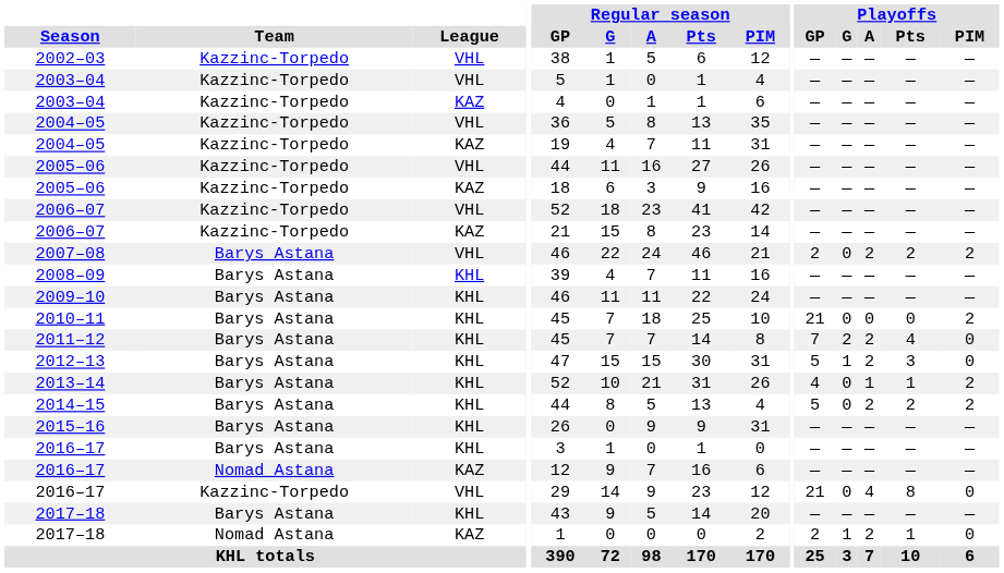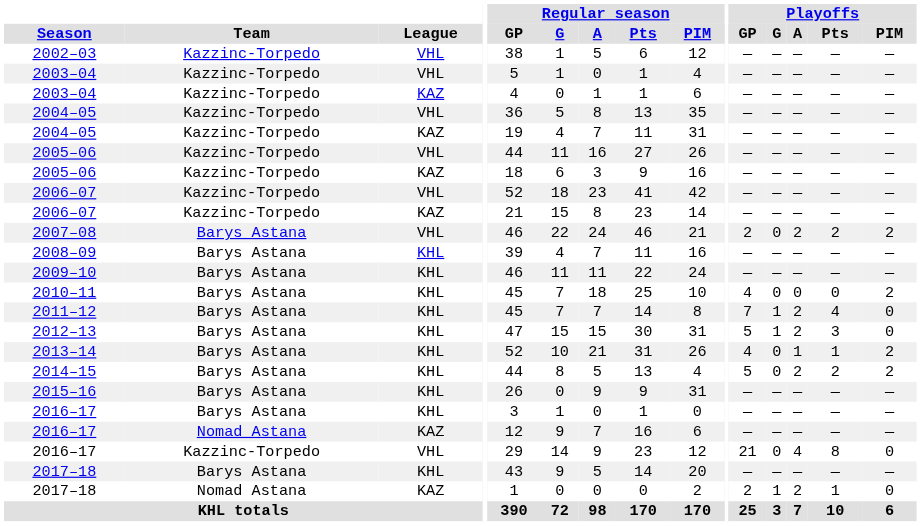 <table border="0" cellpadding="1" cellspacing="0" style="text-align:center; width:60em">
 <tr bgcolor="#e0e0e0">
 <th colspan="3" bgcolor="#ffffff"></th>
 <th rowspan="99" bgcolor="#ffffff"></th>
 <th colspan="5"><a href='#'>Regular season</a></th>
 <th rowspan="99" bgcolor="#ffffff"></th>
 <th colspan="5"><a href='#'>Playoffs</a></th>
 </tr>
 <tr bgcolor="#e0e0e0">
 <th><a href='#'>Season</a></th>
 <th>Team</th>
 <th>League</th>
 <th>GP</th>
 <th><a href='#'>G</a></th>
 <th><a href='#'>A</a></th>
 <th><a href='#'>Pts</a></th>
 <th><a href='#'>PIM</a></th>
 <th>GP</th>
 <th>G</th>
 <th>A</th>
 <th>Pts</th>
 <th>PIM</th>
 </tr>
 <tr>
 <td><a href='#'>2002–03</a></td>
 <td><a href='#'>Kazzinc-Torpedo</a></td>
 <td><a href='#'>VHL</a></td>
 <td>38</td>
 <td>1</td>
 <td>5</td>
 <td>6</td>
 <td>12</td>
 <td>—</td>
 <td>—</td>
 <td>—</td>
 <td>—</td>
 <td>—</td>
 </tr>
 <tr bgcolor="#f0f0f0">
 <td><a href='#'>2003–04</a></td>
 <td>Kazzinc-Torpedo</td>
 <td>VHL</td>
 <td>5</td>
 <td>1</td>
 <td>0</td>
 <td>1</td>
 <td>4</td>
 <td>—</td>
 <td>—</td>
 <td>—</td>
 <td>—</td>
 <td>—</td>
 </tr>
 <tr>
 <td><a href='#'>2003–04</a></td>
 <td>Kazzinc-Torpedo</td>
 <td><a href='#'>KAZ</a></td>
 <td>4</td>
 <td>0</td>
 <td>1</td>
 <td>1</td>
 <td>6</td>
 <td>—</td>
 <td>—</td>
 <td>—</td>
 <td>—</td>
 <td>—</td>
 </tr>
 <tr bgcolor="#f0f0f0">
 <td><a href='#'>2004–05</a></td>
 <td>Kazzinc-Torpedo</td>
 <td>VHL</td>
 <td>36</td>
 <td>5</td>
 <td>8</td>
 <td>13</td>
 <td>35</td>
 <td>—</td>
 <td>—</td>
 <td>—</td>
 <td>—</td>
 <td>—</td>
 </tr>
 <tr>
 <td><a href='#'>2004–05</a></td>
 <td>Kazzinc-Torpedo</td>
 <td>KAZ</td>
 <td>19</td>
 <td>4</td>
 <td>7</td>
 <td>11</td>
 <td>31</td>
 <td>—</td>
 <td>—</td>
 <td>—</td>
 <td>—</td>
 <td>—</td>
 </tr>
 <tr bgcolor="#f0f0f0">
 <td><a href='#'>2005–06</a></td>
 <td>Kazzinc-Torpedo</td>
 <td>VHL</td>
 <td>44</td>
 <td>11</td>
 <td>16</td>
 <td>27</td>
 <td>26</td>
 <td>—</td>
 <td>—</td>
 <td>—</td>
 <td>—</td>
 <td>—</td>
 </tr>
 <tr>
 <td><a href='#'>2005–06</a></td>
 <td>Kazzinc-Torpedo</td>
 <td>KAZ</td>
 <td>18</td>
 <td>6</td>
 <td>3</td>
 <td>9</td>
 <td>16</td>
 <td>—</td>
 <td>—</td>
 <td>—</td>
 <td>—</td>
 <td>—</td>
 </tr>
 <tr bgcolor="#f0f0f0">
 <td><a href='#'>2006–07</a></td>
 <td>Kazzinc-Torpedo</td>
 <td>VHL</td>
 <td>52</td>
 <td>18</td>
 <td>23</td>
 <td>41</td>
 <td>42</td>
 <td>—</td>
 <td>—</td>
 <td>—</td>
 <td>—</td>
 <td>—</td>
 </tr>
 <tr>
 <td><a href='#'>2006–07</a></td>
 <td>Kazzinc-Torpedo</td>
 <td>KAZ</td>
 <td>21</td>
 <td>15</td>
 <td>8</td>
 <td>23</td>
 <td>14</td>
 <td>—</td>
 <td>—</td>
 <td>—</td>
 <td>—</td>
 <td>—</td>
 </tr>
 <tr bgcolor="#f0f0f0">
 <td><a href='#'>2007–08</a></td>
 <td><a href='#'>Barys Astana</a></td>
 <td>VHL</td>
 <td>46</td>
 <td>22</td>
 <td>24</td>
 <td>46</td>
 <td>21</td>
 <td>2</td>
 <td>0</td>
 <td>2</td>
 <td>2</td>
 <td>2</td>
 </tr>
 <tr>
 <td><a href='#'>2008–09</a></td>
 <td>Barys Astana</td>
 <td><a href='#'>KHL</a></td>
 <td>39</td>
 <td>4</td>
 <td>7</td>
 <td>11</td>
 <td>16</td>
 <td>—</td>
 <td>—</td>
 <td>—</td>
 <td>—</td>
 <td>—</td>
 </tr>
 <tr bgcolor="#f0f0f0">
 <td><a href='#'>2009–10</a></td>
 <td>Barys Astana</td>
 <td>KHL</td>
 <td>46</td>
 <td>11</td>
 <td>11</td>
 <td>22</td>
 <td>24</td>
 <td>—</td>
 <td>—</td>
 <td>—</td>
 <td>—</td>
 <td>—</td>
 </tr>
 <tr>
 <td><a href='#'>2010–11</a></td>
 <td>Barys Astana</td>
 <td>KHL</td>
 <td>45</td>
 <td>7</td>
 <td>18</td>
 <td>25</td>
 <td>10</td>
-<td>21</td>
+<td>4</td>
 <td>0</td>
 <td>0</td>
 <td>0</td>
 <td>2</td>
 </tr>
 <tr bgcolor="#f0f0f0">
 <td><a href='#'>2011–12</a></td>
 <td>Barys Astana</td>
 <td>KHL</td>
 <td>45</td>
 <td>7</td>
 <td>7</td>
 <td>14</td>
 <td>8</td>
 <td>7</td>
-<td>2</td>
+<td>1</td>
 <td>2</td>
 <td>4</td>
 <td>0</td>
 </tr>
 <tr>
 <td><a href='#'>2012–13</a></td>
 <td>Barys Astana</td>
 <td>KHL</td>
 <td>47</td>
 <td>15</td>
 <td>15</td>
 <td>30</td>
 <td>31</td>
 <td>5</td>
 <td>1</td>
 <td>2</td>
 <td>3</td>
 <td>0</td>
 </tr>
 <tr bgcolor="#f0f0f0">
 <td><a href='#'>2013–14</a></td>
 <td>Barys Astana</td>
 <td>KHL</td>
 <td>52</td>
 <td>10</td>
 <td>21</td>
 <td>31</td>
 <td>26</td>
 <td>4</td>
 <td>0</td>
 <td>1</td>
 <td>1</td>
 <td>2</td>
 </tr>
 <tr>
 <td><a href='#'>2014–15</a></td>
 <td>Barys Astana</td>
 <td>KHL</td>
 <td>44</td>
 <td>8</td>
 <td>5</td>
 <td>13</td>
 <td>4</td>
 <td>5</td>
 <td>0</td>
 <td>2</td>
 <td>2</td>
 <td>2</td>
 </tr>
 <tr bgcolor="#f0f0f0">
 <td><a href='#'>2015–16</a></td>
 <td>Barys Astana</td>
 <td>KHL</td>
 <td>26</td>
 <td>0</td>
 <td>9</td>
 <td>9</td>
 <td>31</td>
 <td>—</td>
 <td>—</td>
 <td>—</td>
 <td>—</td>
 <td>—</td>
 </tr>
 <tr>
 <td><a href='#'>2016–17</a></td>
 <td>Barys Astana</td>
 <td>KHL</td>
 <td>3</td>
 <td>1</td>
 <td>0</td>
 <td>1</td>
 <td>0</td>
 <td>—</td>
 <td>—</td>
 <td>—</td>
 <td>—</td>
 <td>—</td>
 </tr>
 <tr bgcolor="#f0f0f0">
 <td><a href='#'>2016–17</a></td>
 <td><a href='#'>Nomad Astana</a></td>
 <td>KAZ</td>
 <td>12</td>
 <td>9</td>
 <td>7</td>
 <td>16</td>
 <td>6</td>
 <td>—</td>
 <td>—</td>
 <td>—</td>
 <td>—</td>
 <td>—</td>
 </tr>
 <tr>
 <td>2016–17</td>
 <td>Kazzinc-Torpedo</td>
 <td>VHL</td>
 <td>29</td>
 <td>14</td>
 <td>9</td>
 <td>23</td>
 <td>12</td>
 <td>21</td>
 <td>0</td>
 <td>4</td>
 <td>8</td>
 <td>0</td>
 </tr>
 <tr bgcolor="#f0f0f0">
 <td><a href='#'>2017–18</a></td>
 <td>Barys Astana</td>
 <td>KHL</td>
 <td>43</td>
 <td>9</td>
 <td>5</td>
 <td>14</td>
 <td>20</td>
 <td>—</td>
 <td>—</td>
 <td>—</td>
 <td>—</td>
 <td>—</td>
 </tr>
 <tr>
 <td>2017–18</td>
 <td>Nomad Astana</td>
 <td>KAZ</td>
 <td>1</td>
 <td>0</td>
 <td>0</td>
 <td>0</td>
 <td>2</td>
 <td>2</td>
 <td>1</td>
 <td>2</td>
 <td>1</td>
 <td>0</td>
 </tr>
 <tr style="background:#e0e0e0;">
 <th colspan="3">KHL totals</th>
 <th>390</th>
 <th>72</th>
 <th>98</th>
 <th>170</th>
 <th>170</th>
 <th>25</th>
 <th>3</th>
 <th>7</th>
 <th>10</th>
 <th>6</th>
 </tr>
 </table>
